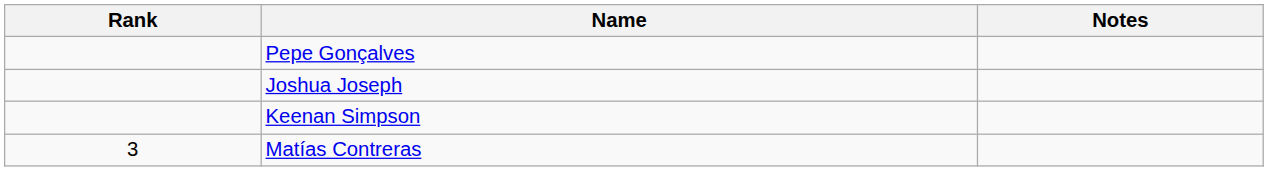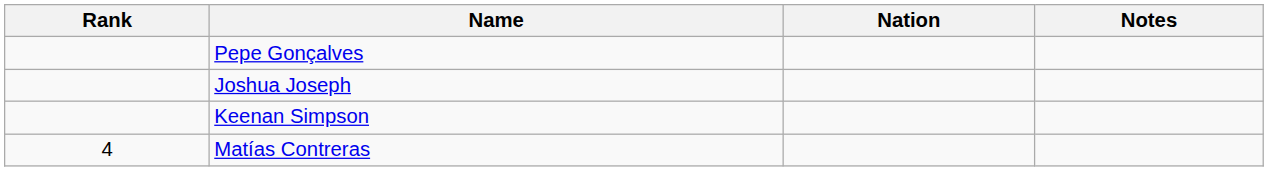 <table class="wikitable sortable" style="text-align:center" width=50%>
 <tr>
 <th>Rank</th>
 <th>Name</th>
+<th>Nation</th>
 <th>Notes</th>
 </tr>
 <tr>
 <td></td>
 <td align=left><a href='#'>Pepe Gonçalves</a></td>
+<td align=left></td>
 <td></td>
 </tr>
 <tr>
 <td></td>
 <td align=left><a href='#'>Joshua Joseph</a></td>
+<td align=left></td>
 <td></td>
 </tr>
 <tr>
 <td></td>
 <td align=left><a href='#'>Keenan Simpson</a></td>
+<td align=left></td>
 <td></td>
 </tr>
 <tr>
-<td>3</td>
+<td>4</td>
 <td align=left><a href='#'>Matías Contreras</a></td>
+<td align=left></td>
 <td></td>
 </tr>
 </table>
